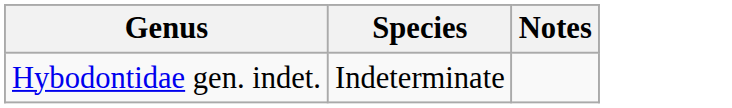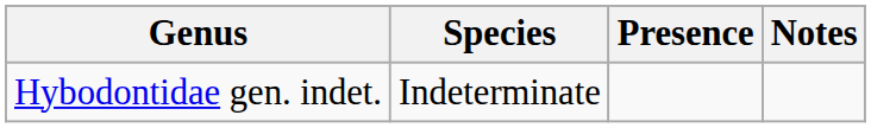 <table class="wikitable" align="center">
 <tr>
 <th>Genus</th>
 <th>Species</th>
+<th>Presence</th>
 <th>Notes</th>
 </tr>
 <tr>
 <td><a href='#'>Hybodontidae</a> gen. indet.</td>
 <td>Indeterminate</td>
 <td></td>
+<td></td>
 </tr>
 </table>
